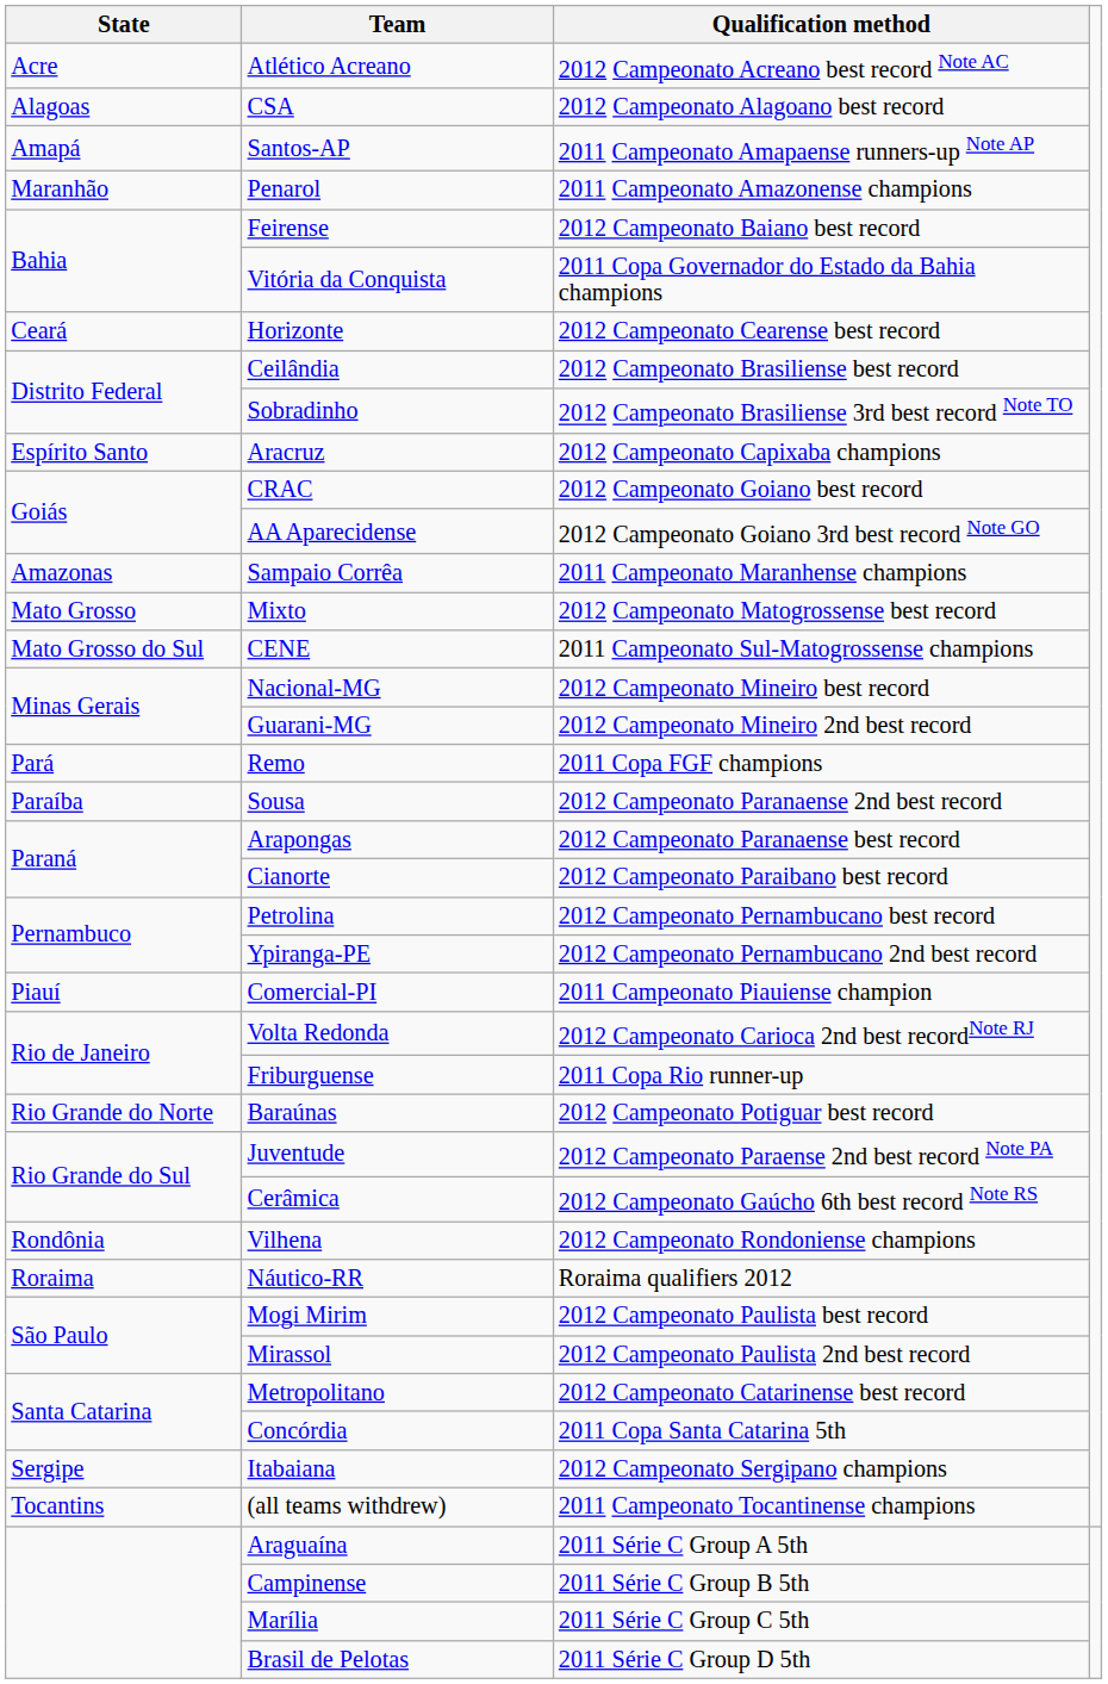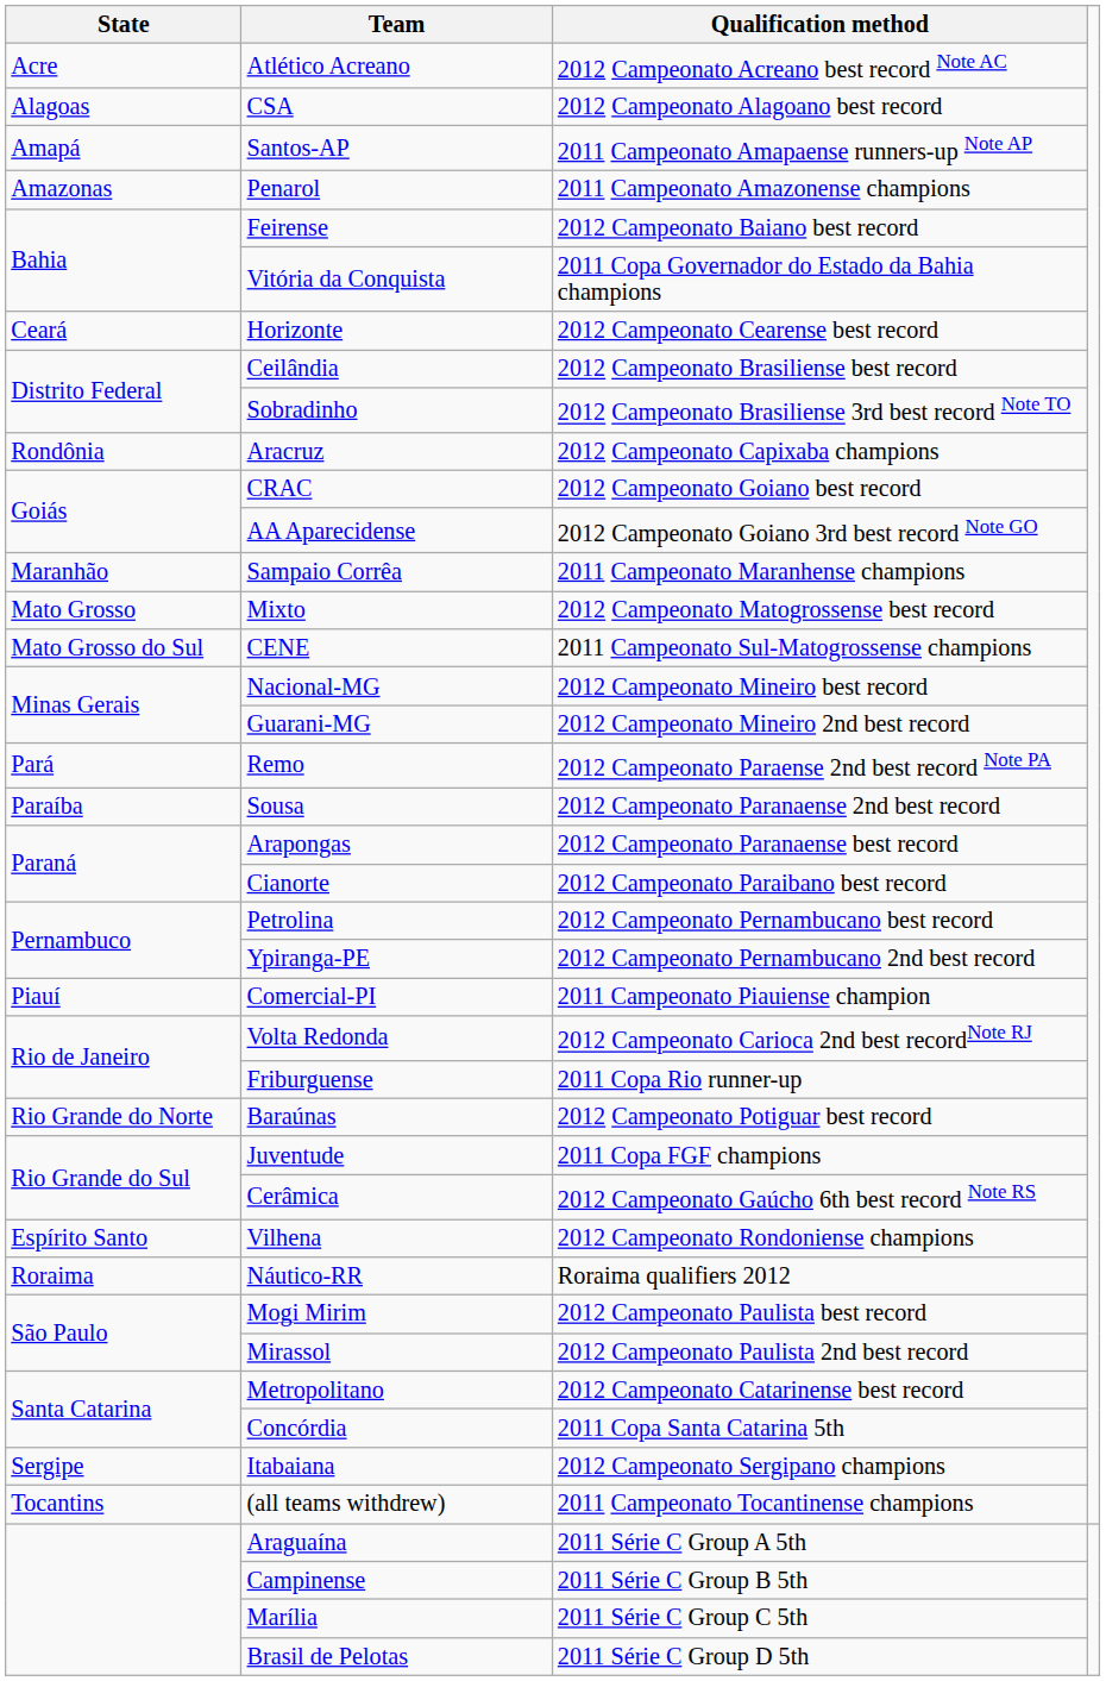 <table class="wikitable">
 <tr>
 <th width=150>State</th>
 <th width=200>Team</th>
 <th width=350>Qualification method</th>
 </tr>
 <tr>
 <td rowspan="1"> <a href='#'>Acre</a></td>
 <td><a href='#'>Atlético Acreano</a></td>
 <td><a href='#'>2012</a> <a href='#'>Campeonato Acreano</a> best record <sup><a href='#'>Note AC</a></sup></td>
 </tr>
 <tr>
 <td rowspan="1"> <a href='#'>Alagoas</a></td>
 <td><a href='#'>CSA</a></td>
 <td><a href='#'>2012</a> <a href='#'>Campeonato Alagoano</a> best record</td>
 </tr>
 <tr>
 <td rowspan="1"> <a href='#'>Amapá</a></td>
 <td><a href='#'>Santos-AP</a></td>
 <td><a href='#'>2011</a> <a href='#'>Campeonato Amapaense</a> runners-up <sup><a href='#'>Note AP</a></sup></td>
 </tr>
 <tr>
-<td rowspan="1"> <a href='#'>Maranhão</a></td>
+<td rowspan="1">   <a href='#'>Amazonas</a></td>
 <td><a href='#'>Penarol</a></td>
 <td><a href='#'>2011</a> <a href='#'>Campeonato Amazonense</a> champions</td>
 </tr>
 <tr>
 <td rowspan="2"> <a href='#'>Bahia</a></td>
 <td><a href='#'>Feirense</a></td>
 <td><a href='#'>2012 Campeonato Baiano</a> best record</td>
 </tr>
 <tr>
 <td><a href='#'>Vitória da Conquista</a></td>
 <td><a href='#'>2011 Copa Governador do Estado da Bahia</a> champions</td>
 </tr>
 <tr>
 <td rowspan="1"> <a href='#'>Ceará</a></td>
 <td><a href='#'>Horizonte</a></td>
 <td><a href='#'>2012 Campeonato Cearense</a> best record</td>
 </tr>
 <tr>
 <td rowspan="2"> <a href='#'>Distrito Federal</a></td>
 <td><a href='#'>Ceilândia</a></td>
 <td><a href='#'>2012</a> <a href='#'>Campeonato Brasiliense</a> best record</td>
 </tr>
 <tr>
 <td><a href='#'>Sobradinho</a></td>
 <td><a href='#'>2012</a> <a href='#'>Campeonato Brasiliense</a> 3rd best record <sup><a href='#'>Note TO</a></sup></td>
 </tr>
 <tr>
-<td rowspan="1"> <a href='#'>Espírito Santo</a></td>
+<td rowspan="1"> <a href='#'>Rondônia</a></td>
 <td><a href='#'>Aracruz</a></td>
 <td><a href='#'>2012</a> <a href='#'>Campeonato Capixaba</a> champions</td>
 </tr>
 <tr>
 <td rowspan="2"> <a href='#'>Goiás</a></td>
 <td><a href='#'>CRAC</a></td>
 <td><a href='#'>2012</a> <a href='#'>Campeonato Goiano</a> best record</td>
 </tr>
 <tr>
 <td><a href='#'>AA Aparecidense</a></td>
 <td>2012 Campeonato Goiano 3rd best record <sup> <a href='#'>Note GO</a></sup></td>
 </tr>
 <tr>
-<td rowspan="1">   <a href='#'>Amazonas</a></td>
+<td rowspan="1"> <a href='#'>Maranhão</a></td>
 <td><a href='#'>Sampaio Corrêa</a></td>
 <td><a href='#'>2011</a> <a href='#'>Campeonato Maranhense</a> champions</td>
 </tr>
 <tr>
 <td rowspan="1"> <a href='#'>Mato Grosso</a></td>
 <td><a href='#'>Mixto</a></td>
 <td><a href='#'>2012</a> <a href='#'>Campeonato Matogrossense</a> best record</td>
 </tr>
 <tr>
 <td rowspan="1"> <a href='#'>Mato Grosso do Sul</a></td>
 <td><a href='#'>CENE</a></td>
 <td>2011 <a href='#'>Campeonato Sul-Matogrossense</a> champions</td>
 </tr>
 <tr>
 <td rowspan="2"> <a href='#'>Minas Gerais</a></td>
 <td><a href='#'>Nacional-MG</a></td>
 <td><a href='#'>2012 Campeonato Mineiro</a> best record</td>
 </tr>
 <tr>
 <td><a href='#'>Guarani-MG</a></td>
 <td><a href='#'>2012 Campeonato Mineiro</a> 2nd best record</td>
 </tr>
 <tr>
 <td rowspan="1"> <a href='#'>Pará</a></td>
 <td><a href='#'>Remo</a></td>
-<td><a href='#'>2011 Copa FGF</a> champions</td>
+<td><a href='#'>2012 Campeonato Paraense</a> 2nd best record <sup> <a href='#'>Note PA</a></sup></td>
 </tr>
 <tr>
 <td rowspan="1"> <a href='#'>Paraíba</a></td>
 <td><a href='#'>Sousa</a></td>
 <td><a href='#'>2012 Campeonato Paranaense</a> 2nd best record</td>
 </tr>
 <tr>
 <td rowspan="2"> <a href='#'>Paraná</a></td>
 <td><a href='#'>Arapongas</a></td>
 <td><a href='#'>2012 Campeonato Paranaense</a> best record</td>
 </tr>
 <tr>
 <td><a href='#'>Cianorte</a></td>
 <td><a href='#'>2012 Campeonato Paraibano</a> best record</td>
 </tr>
 <tr>
 <td rowspan="2"> <a href='#'>Pernambuco</a></td>
 <td><a href='#'>Petrolina</a></td>
 <td><a href='#'>2012 Campeonato Pernambucano</a> best record</td>
 </tr>
 <tr>
 <td><a href='#'>Ypiranga-PE</a></td>
 <td><a href='#'>2012 Campeonato Pernambucano</a> 2nd best record</td>
 </tr>
 <tr>
 <td rowspan="1"> <a href='#'>Piauí</a></td>
 <td><a href='#'>Comercial-PI</a></td>
 <td><a href='#'>2011 Campeonato Piauiense</a> champion</td>
 </tr>
 <tr>
 <td rowspan="2"> <a href='#'>Rio de Janeiro</a></td>
 <td><a href='#'>Volta Redonda</a></td>
 <td><a href='#'>2012 Campeonato Carioca</a> 2nd best record<sup><a href='#'>Note RJ</a></sup></td>
 </tr>
 <tr>
 <td><a href='#'>Friburguense</a></td>
 <td><a href='#'>2011 Copa Rio</a> runner-up</td>
 </tr>
 <tr>
 <td rowspan="1"> <a href='#'>Rio Grande do Norte</a></td>
 <td><a href='#'>Baraúnas</a></td>
 <td><a href='#'>2012</a> <a href='#'>Campeonato Potiguar</a> best record</td>
 </tr>
 <tr>
 <td rowspan="2"> <a href='#'>Rio Grande do Sul</a></td>
 <td><a href='#'>Juventude</a></td>
-<td><a href='#'>2012 Campeonato Paraense</a> 2nd best record <sup> <a href='#'>Note PA</a></sup></td>
+<td><a href='#'>2011 Copa FGF</a> champions</td>
 </tr>
 <tr>
 <td><a href='#'>Cerâmica</a></td>
 <td><a href='#'>2012 Campeonato Gaúcho</a> 6th best record <sup><a href='#'>Note RS</a></sup></td>
 </tr>
 <tr>
-<td rowspan="1"> <a href='#'>Rondônia</a></td>
+<td rowspan="1"> <a href='#'>Espírito Santo</a></td>
 <td><a href='#'>Vilhena</a></td>
 <td><a href='#'>2012 Campeonato Rondoniense</a> champions</td>
 </tr>
 <tr>
 <td rowspan="1"> <a href='#'>Roraima</a></td>
 <td><a href='#'>Náutico-RR</a></td>
 <td>Roraima qualifiers 2012</td>
 </tr>
 <tr>
 <td rowspan="2"> <a href='#'>São Paulo</a></td>
 <td><a href='#'>Mogi Mirim</a></td>
 <td><a href='#'>2012 Campeonato Paulista</a> best record</td>
 </tr>
 <tr>
 <td><a href='#'>Mirassol</a></td>
 <td><a href='#'>2012 Campeonato Paulista</a> 2nd best record</td>
 </tr>
 <tr>
 <td rowspan="2"> <a href='#'>Santa Catarina</a></td>
 <td><a href='#'>Metropolitano</a></td>
 <td><a href='#'>2012 Campeonato Catarinense</a> best record</td>
 </tr>
 <tr>
 <td><a href='#'>Concórdia</a></td>
 <td><a href='#'>2011 Copa Santa Catarina</a> 5th</td>
 </tr>
 <tr>
 <td rowspan="1"> <a href='#'>Sergipe</a></td>
 <td><a href='#'>Itabaiana</a></td>
 <td><a href='#'>2012 Campeonato Sergipano</a> champions</td>
 </tr>
 <tr>
 <td rowspan="1"> <a href='#'>Tocantins</a></td>
 <td>(all teams withdrew)</td>
 <td><a href='#'>2011</a> <a href='#'>Campeonato Tocantinense</a> champions</td>
 </tr>
 <tr>
 <td rowspan="4"></td>
 <td><a href='#'>Araguaína</a></td>
 <td><a href='#'>2011 Série C</a> Group A 5th</td>
 <td rowspan="4"></td>
 </tr>
 <tr>
 <td><a href='#'>Campinense</a></td>
 <td><a href='#'>2011 Série C</a> Group B 5th</td>
 </tr>
 <tr>
 <td><a href='#'>Marília</a></td>
 <td><a href='#'>2011 Série C</a> Group C 5th</td>
 </tr>
 <tr>
 <td><a href='#'>Brasil de Pelotas</a></td>
 <td><a href='#'>2011 Série C</a> Group D 5th</td>
 </tr>
 </table>
